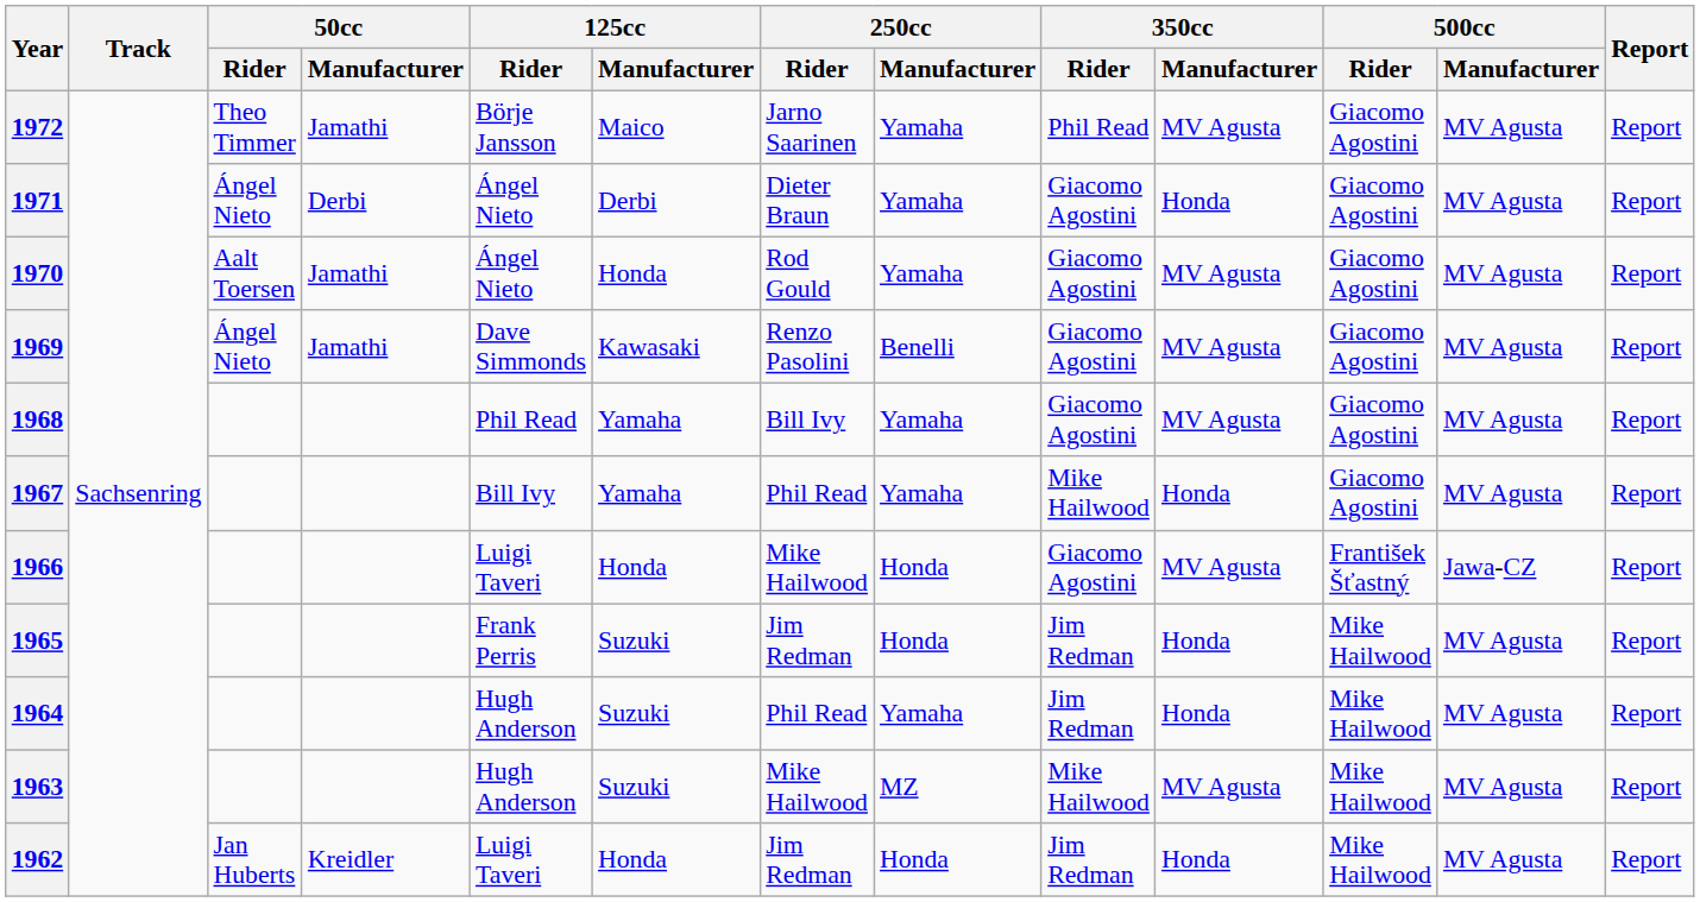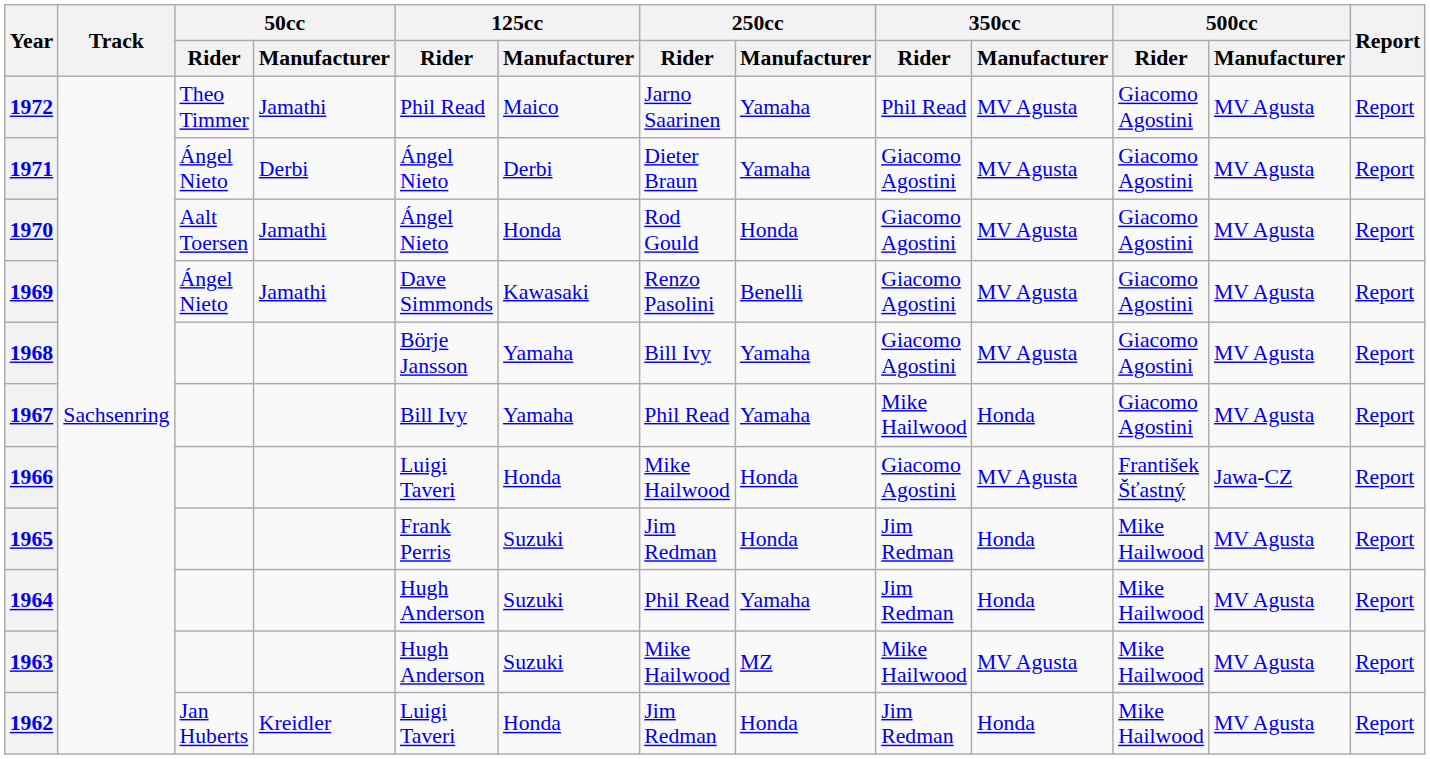 <table class="wikitable" style="font-size: 95%;">
 <tr>
 <th rowspan=2>Year</th>
 <th rowspan=2>Track</th>
 <th colspan=2>50cc</th>
 <th colspan=2>125cc</th>
 <th colspan=2>250cc</th>
 <th colspan=2>350cc</th>
 <th colspan=2>500cc</th>
 <th rowspan=2>Report</th>
 </tr>
 <tr>
 <th>Rider</th>
 <th>Manufacturer</th>
 <th>Rider</th>
 <th>Manufacturer</th>
 <th>Rider</th>
 <th>Manufacturer</th>
 <th>Rider</th>
 <th>Manufacturer</th>
 <th>Rider</th>
 <th>Manufacturer</th>
 </tr>
 <tr>
 <th><a href='#'>1972</a></th>
 <td rowspan="11"><a href='#'>Sachsenring</a></td>
 <td> <a href='#'>Theo Timmer</a></td>
 <td><a href='#'>Jamathi</a></td>
-<td> <a href='#'>Börje Jansson</a></td>
+<td> <a href='#'>Phil Read</a></td>
 <td><a href='#'>Maico</a></td>
 <td> <a href='#'>Jarno Saarinen</a></td>
 <td><a href='#'>Yamaha</a></td>
 <td> <a href='#'>Phil Read</a></td>
 <td><a href='#'>MV Agusta</a></td>
 <td> <a href='#'>Giacomo Agostini</a></td>
 <td><a href='#'>MV Agusta</a></td>
 <td><a href='#'>Report</a></td>
 </tr>
 <tr>
 <th><a href='#'>1971</a></th>
 <td> <a href='#'>Ángel Nieto</a></td>
 <td><a href='#'>Derbi</a></td>
 <td> <a href='#'>Ángel Nieto</a></td>
 <td><a href='#'>Derbi</a></td>
 <td> <a href='#'>Dieter Braun</a></td>
 <td><a href='#'>Yamaha</a></td>
 <td> <a href='#'>Giacomo Agostini</a></td>
-<td><a href='#'>Honda</a></td>
+<td><a href='#'>MV Agusta</a></td>
 <td> <a href='#'>Giacomo Agostini</a></td>
 <td><a href='#'>MV Agusta</a></td>
 <td><a href='#'>Report</a></td>
 </tr>
 <tr>
 <th><a href='#'>1970</a></th>
 <td> <a href='#'>Aalt Toersen</a></td>
 <td><a href='#'>Jamathi</a></td>
 <td> <a href='#'>Ángel Nieto</a></td>
 <td><a href='#'>Honda</a></td>
 <td> <a href='#'>Rod Gould</a></td>
-<td><a href='#'>Yamaha</a></td>
+<td><a href='#'>Honda</a></td>
 <td> <a href='#'>Giacomo Agostini</a></td>
 <td><a href='#'>MV Agusta</a></td>
 <td> <a href='#'>Giacomo Agostini</a></td>
 <td><a href='#'>MV Agusta</a></td>
 <td><a href='#'>Report</a></td>
 </tr>
 <tr>
 <th><a href='#'>1969</a></th>
 <td> <a href='#'>Ángel Nieto</a></td>
 <td><a href='#'>Jamathi</a></td>
 <td> <a href='#'>Dave Simmonds</a></td>
 <td><a href='#'>Kawasaki</a></td>
 <td> <a href='#'>Renzo Pasolini</a></td>
 <td><a href='#'>Benelli</a></td>
 <td> <a href='#'>Giacomo Agostini</a></td>
 <td><a href='#'>MV Agusta</a></td>
 <td> <a href='#'>Giacomo Agostini</a></td>
 <td><a href='#'>MV Agusta</a></td>
 <td><a href='#'>Report</a></td>
 </tr>
 <tr>
 <th><a href='#'>1968</a></th>
 <td></td>
 <td></td>
-<td> <a href='#'>Phil Read</a></td>
+<td> <a href='#'>Börje Jansson</a></td>
 <td><a href='#'>Yamaha</a></td>
 <td> <a href='#'>Bill Ivy</a></td>
 <td><a href='#'>Yamaha</a></td>
 <td> <a href='#'>Giacomo Agostini</a></td>
 <td><a href='#'>MV Agusta</a></td>
 <td> <a href='#'>Giacomo Agostini</a></td>
 <td><a href='#'>MV Agusta</a></td>
 <td><a href='#'>Report</a></td>
 </tr>
 <tr>
 <th><a href='#'>1967</a></th>
 <td></td>
 <td></td>
 <td> <a href='#'>Bill Ivy</a></td>
 <td><a href='#'>Yamaha</a></td>
 <td> <a href='#'>Phil Read</a></td>
 <td><a href='#'>Yamaha</a></td>
 <td> <a href='#'>Mike Hailwood</a></td>
 <td><a href='#'>Honda</a></td>
 <td> <a href='#'>Giacomo Agostini</a></td>
 <td><a href='#'>MV Agusta</a></td>
 <td><a href='#'>Report</a></td>
 </tr>
 <tr>
 <th><a href='#'>1966</a></th>
 <td></td>
 <td></td>
 <td> <a href='#'>Luigi Taveri</a></td>
 <td><a href='#'>Honda</a></td>
 <td> <a href='#'>Mike Hailwood</a></td>
 <td><a href='#'>Honda</a></td>
 <td> <a href='#'>Giacomo Agostini</a></td>
 <td><a href='#'>MV Agusta</a></td>
 <td> <a href='#'>František Šťastný</a></td>
 <td><a href='#'>Jawa</a>-<a href='#'>CZ</a></td>
 <td><a href='#'>Report</a></td>
 </tr>
 <tr>
 <th><a href='#'>1965</a></th>
 <td></td>
 <td></td>
 <td> <a href='#'>Frank Perris</a></td>
 <td><a href='#'>Suzuki</a></td>
 <td> <a href='#'>Jim Redman</a></td>
 <td><a href='#'>Honda</a></td>
 <td> <a href='#'>Jim Redman</a></td>
 <td><a href='#'>Honda</a></td>
 <td> <a href='#'>Mike Hailwood</a></td>
 <td><a href='#'>MV Agusta</a></td>
 <td><a href='#'>Report</a></td>
 </tr>
 <tr>
 <th><a href='#'>1964</a></th>
 <td></td>
 <td></td>
 <td> <a href='#'>Hugh Anderson</a></td>
 <td><a href='#'>Suzuki</a></td>
 <td> <a href='#'>Phil Read</a></td>
 <td><a href='#'>Yamaha</a></td>
 <td> <a href='#'>Jim Redman</a></td>
 <td><a href='#'>Honda</a></td>
 <td> <a href='#'>Mike Hailwood</a></td>
 <td><a href='#'>MV Agusta</a></td>
 <td><a href='#'>Report</a></td>
 </tr>
 <tr>
 <th><a href='#'>1963</a></th>
 <td></td>
 <td></td>
 <td> <a href='#'>Hugh Anderson</a></td>
 <td><a href='#'>Suzuki</a></td>
 <td> <a href='#'>Mike Hailwood</a></td>
 <td><a href='#'>MZ</a></td>
 <td> <a href='#'>Mike Hailwood</a></td>
 <td><a href='#'>MV Agusta</a></td>
 <td> <a href='#'>Mike Hailwood</a></td>
 <td><a href='#'>MV Agusta</a></td>
 <td><a href='#'>Report</a></td>
 </tr>
 <tr>
 <th><a href='#'>1962</a></th>
 <td> <a href='#'>Jan Huberts</a></td>
 <td><a href='#'>Kreidler</a></td>
 <td> <a href='#'>Luigi Taveri</a></td>
 <td><a href='#'>Honda</a></td>
 <td> <a href='#'>Jim Redman</a></td>
 <td><a href='#'>Honda</a></td>
 <td> <a href='#'>Jim Redman</a></td>
 <td><a href='#'>Honda</a></td>
 <td> <a href='#'>Mike Hailwood</a></td>
 <td><a href='#'>MV Agusta</a></td>
 <td><a href='#'>Report</a></td>
 </tr>
 </table>
